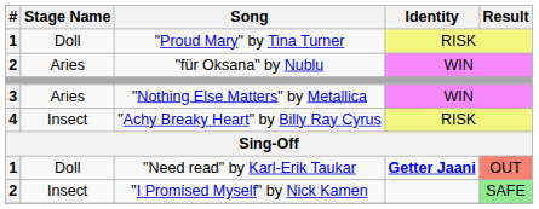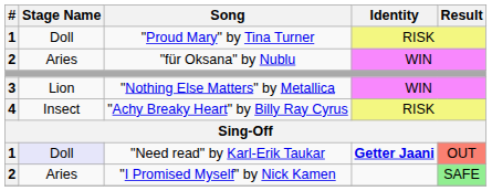 <table class="wikitable plainrowheaders" style="text-align: center;">
 <tr>
 <th>#</th>
 <th>Stage Name</th>
 <th>Song</th>
 <th>Identity</th>
 <th>Result</th>
 </tr>
 <tr>
 <th>1</th>
 <td>Doll</td>
 <td>"<a href='#'>Proud Mary</a>" by <a href='#'>Tina Turner</a></td>
 <td colspan="2" bgcolor="#F3F781">RISK</td>
 </tr>
 <tr>
 <th>2</th>
 <td>Aries</td>
 <td>"für Oksana" by <a href='#'>Nublu</a></td>
 <td colspan="2" bgcolor="#F888FD">WIN</td>
 </tr>
 <tr>
 <td colspan="5" style="background:darkgray"></td>
 </tr>
 <tr>
 <th>3</th>
-<td>Aries</td>
+<td>Lion</td>
 <td>"<a href='#'>Nothing Else Matters</a>" by <a href='#'>Metallica</a></td>
 <td colspan="2" bgcolor="#F888FD">WIN</td>
 </tr>
 <tr>
 <th>4</th>
 <td>Insect</td>
 <td>"<a href='#'>Achy Breaky Heart</a>" by <a href='#'>Billy Ray Cyrus</a></td>
 <td colspan="2" bgcolor="#F3F781">RISK</td>
 </tr>
 <tr>
 <th colspan="5">Sing-Off</th>
 </tr>
 <tr>
 <th>1</th>
-<td>Doll</td>
+<td style="background: lavender;">Doll</td>
 <td>"Need read" by <a href='#'>Karl-Erik Taukar</a></td>
 <td><strong><a href='#'>Getter Jaani</a></strong></td>
 <td bgcolor="salmon">OUT</td>
 </tr>
 <tr>
 <th>2</th>
-<td>Insect</td>
+<td>Aries</td>
 <td>"<a href='#'>I Promised Myself</a>" by <a href='#'>Nick Kamen</a></td>
 <td></td>
 <td bgcolor="lightgreen">SAFE</td>
 </tr>
 <tr>
 </tr>
 </table>
